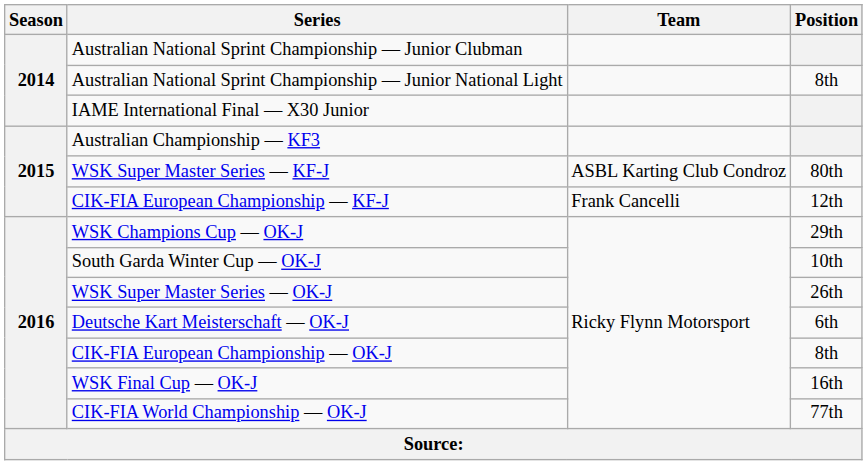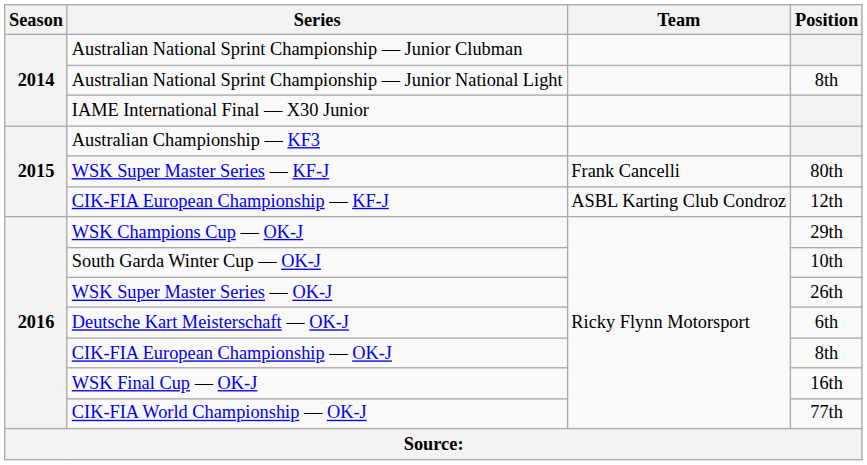 <table class="wikitable" style="font-size: 85%; text-align:center">
 <tr>
 <th>Season</th>
 <th>Series</th>
 <th>Team</th>
 <th>Position</th>
 </tr>
 <tr>
 <th rowspan="3">2014</th>
 <td align=left>Australian National Sprint Championship — Junior Clubman</td>
 <td></td>
 <th></th>
 </tr>
 <tr>
 <td align=left>Australian National Sprint Championship — Junior National Light</td>
 <td></td>
 <td>8th</td>
 </tr>
 <tr>
 <td align=left>IAME International Final — X30 Junior</td>
 <td></td>
 <th></th>
 </tr>
 <tr>
 <th rowspan="3">2015</th>
 <td align=left>Australian Championship — <a href='#'>KF3</a></td>
 <td></td>
 <th></th>
 </tr>
 <tr>
 <td align=left><a href='#'>WSK Super Master Series</a> — <a href='#'>KF-J</a></td>
-<td align=left>ASBL Karting Club Condroz</td>
+<td align=left>Frank Cancelli</td>
 <td>80th</td>
 </tr>
 <tr>
 <td align=left><a href='#'>CIK-FIA European Championship</a> — <a href='#'>KF-J</a></td>
-<td align=left>Frank Cancelli</td>
+<td align=left>ASBL Karting Club Condroz</td>
 <td>12th</td>
 </tr>
 <tr>
 <th rowspan="7">2016</th>
 <td align=left><a href='#'>WSK Champions Cup</a> — <a href='#'>OK-J</a></td>
 <td rowspan="7" align=left>Ricky Flynn Motorsport</td>
 <td>29th</td>
 </tr>
 <tr>
 <td align=left>South Garda Winter Cup — <a href='#'>OK-J</a></td>
 <td>10th</td>
 </tr>
 <tr>
 <td align=left><a href='#'>WSK Super Master Series</a> — <a href='#'>OK-J</a></td>
 <td>26th</td>
 </tr>
 <tr>
 <td align=left><a href='#'>Deutsche Kart Meisterschaft</a> — <a href='#'>OK-J</a></td>
 <td>6th</td>
 </tr>
 <tr>
 <td align=left><a href='#'>CIK-FIA European Championship</a> — <a href='#'>OK-J</a></td>
 <td>8th</td>
 </tr>
 <tr>
 <td align=left><a href='#'>WSK Final Cup</a> — <a href='#'>OK-J</a></td>
 <td>16th</td>
 </tr>
 <tr>
 <td align=left><a href='#'>CIK-FIA World Championship</a> — <a href='#'>OK-J</a></td>
 <td>77th</td>
 </tr>
 <tr>
 <th colspan="4">Source:</th>
 </tr>
 </table>
